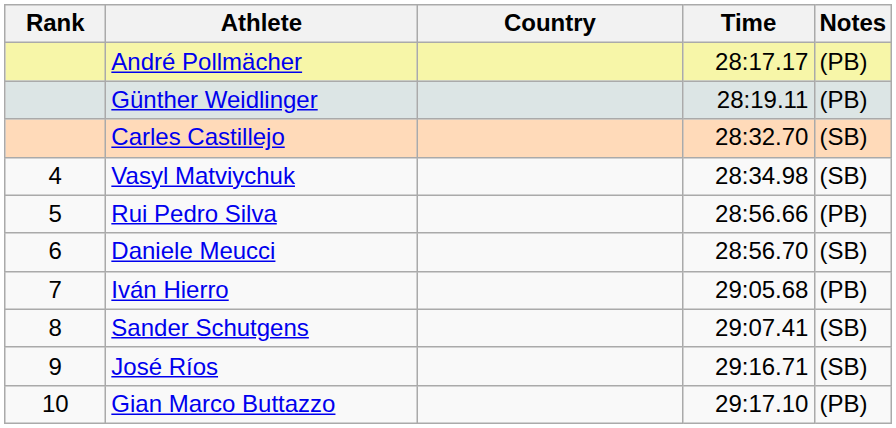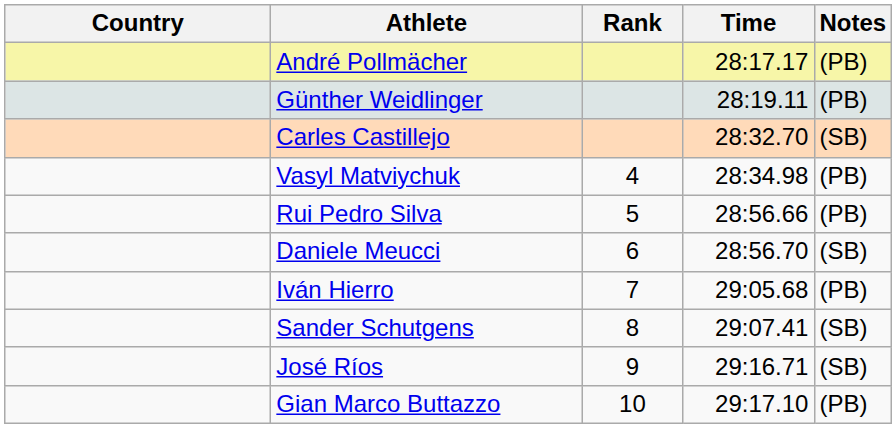 <table class="wikitable">
 <tr>
+<th width = 170>Country</th>
+<th width = 200>Athlete</th>
 <th width = 60>Rank</th>
-<th width = 200>Athlete</th>
-<th width = 170>Country</th>
 <th width = 80>Time</th>
 <th>Notes</th>
 </tr>
 <tr bgcolor="#F7F6A8">
+<td></td>
+<td><a href='#'>André Pollmächer</a></td>
 <td align=center></td>
-<td><a href='#'>André Pollmächer</a></td>
-<td></td>
 <td align="right">28:17.17</td>
 <td>(PB)</td>
 </tr>
 <tr bgcolor="#DCE5E5">
+<td></td>
+<td><a href='#'>Günther Weidlinger</a></td>
 <td align=center></td>
-<td><a href='#'>Günther Weidlinger</a></td>
-<td></td>
 <td align="right">28:19.11</td>
 <td>(PB)</td>
 </tr>
 <tr bgcolor="#FFDAB9">
+<td></td>
+<td><a href='#'>Carles Castillejo</a></td>
 <td align=center></td>
-<td><a href='#'>Carles Castillejo</a></td>
-<td></td>
 <td align="right">28:32.70</td>
 <td>(SB)</td>
 </tr>
 <tr>
+<td></td>
+<td><a href='#'>Vasyl Matviychuk</a></td>
 <td align=center>4</td>
-<td><a href='#'>Vasyl Matviychuk</a></td>
-<td></td>
 <td align="right">28:34.98</td>
-<td>(SB)</td>
+<td>(PB)</td>
 </tr>
 <tr>
+<td></td>
+<td><a href='#'>Rui Pedro Silva</a></td>
 <td align=center>5</td>
-<td><a href='#'>Rui Pedro Silva</a></td>
-<td></td>
 <td align="right">28:56.66</td>
 <td>(PB)</td>
 </tr>
 <tr>
+<td></td>
+<td><a href='#'>Daniele Meucci</a></td>
 <td align=center>6</td>
-<td><a href='#'>Daniele Meucci</a></td>
-<td></td>
 <td align="right">28:56.70</td>
 <td>(SB)</td>
 </tr>
 <tr>
+<td></td>
+<td><a href='#'>Iván Hierro</a></td>
 <td align=center>7</td>
-<td><a href='#'>Iván Hierro</a></td>
-<td></td>
 <td align="right">29:05.68</td>
 <td>(PB)</td>
 </tr>
 <tr>
+<td></td>
+<td><a href='#'>Sander Schutgens</a></td>
 <td align=center>8</td>
-<td><a href='#'>Sander Schutgens</a></td>
-<td></td>
 <td align="right">29:07.41</td>
 <td>(SB)</td>
 </tr>
 <tr>
+<td></td>
+<td><a href='#'>José Ríos</a></td>
 <td align=center>9</td>
-<td><a href='#'>José Ríos</a></td>
-<td></td>
 <td align="right">29:16.71</td>
 <td>(SB)</td>
 </tr>
 <tr>
+<td></td>
+<td><a href='#'>Gian Marco Buttazzo</a></td>
 <td align=center>10</td>
-<td><a href='#'>Gian Marco Buttazzo</a></td>
-<td></td>
 <td align="right">29:17.10</td>
 <td>(PB)</td>
 </tr>
 </table>
